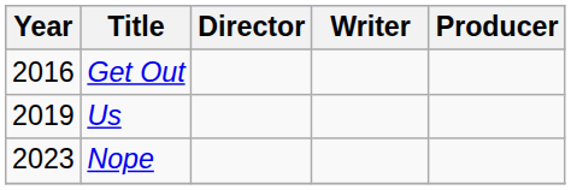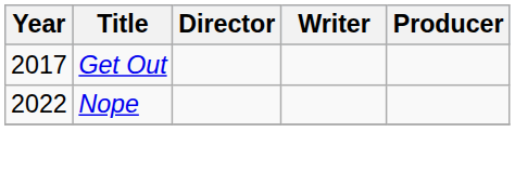 <table class="wikitable unsortable">
 <tr style="background:#b0c4de; text-align:center;">
 <th>Year</th>
 <th>Title</th>
 <th width=60>Director</th>
 <th width=60>Writer</th>
 <th width=60>Producer</th>
 </tr>
 <tr>
-<td>2016</td>
+<td>2017</td>
 <td><em><a href='#'>Get Out</a></em></td>
 <td></td>
 <td></td>
 <td></td>
 </tr>
 <tr>
-<td>2019</td>
-<td><em><a href='#'>Us</a></em></td>
-<td></td>
-<td></td>
-<td></td>
-</tr>
-<tr>
-<td>2023</td>
+<td>2022</td>
 <td><em><a href='#'>Nope</a></em></td>
 <td></td>
 <td></td>
 <td></td>
 </tr>
 <tr>
 </tr>
 </table>
